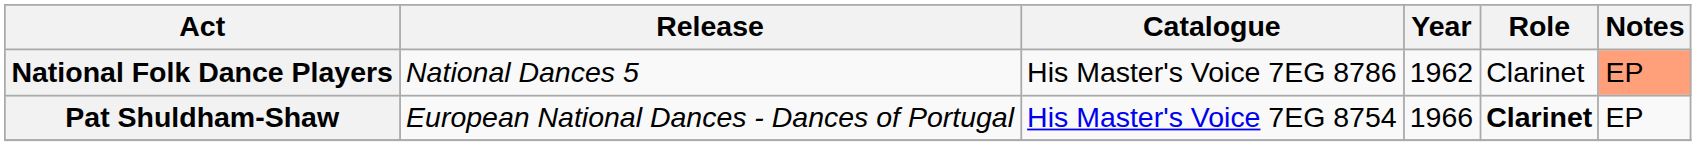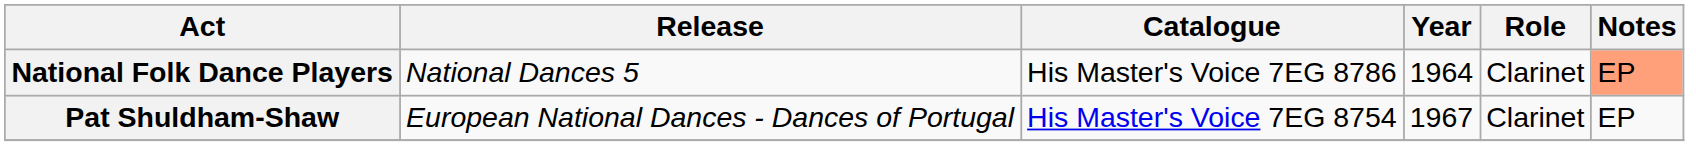 <table class="wikitable plainrowheaders sortable">
 <tr>
 <th scope="col" class="unsortable">Act</th>
 <th scope="col">Release</th>
 <th scope="col">Catalogue</th>
 <th scope="col">Year</th>
 <th scope="col">Role</th>
 <th scope="col" class="unsortable">Notes</th>
 </tr>
 <tr>
 <th scope="row">National Folk Dance Players</th>
 <td><em>National Dances 5</em></td>
 <td>His Master's Voice 7EG 8786</td>
-<td>1962</td>
+<td>1964</td>
 <td>Clarinet</td>
 <td style="background: lightsalmon;">EP</td>
 </tr>
 <tr>
 <th scope="row">Pat Shuldham-Shaw</th>
 <td><em>European National Dances - Dances of Portugal</em></td>
 <td><a href='#'>His Master's Voice</a> 7EG 8754</td>
-<td>1966</td>
-<td><strong>Clarinet</strong></td>
+<td>1967</td>
+<td>Clarinet</td>
 <td>EP </td>
 </tr>
 <tr>
 </tr>
 </table>
